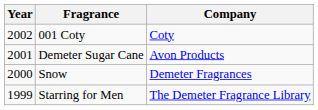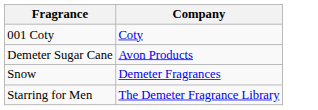 <table class="wikitable sortable">
 <tr>
-<th>Year</th>
 <th>Fragrance</th>
 <th>Company</th>
 </tr>
 <tr>
-<td>2002</td>
 <td>001 Coty</td>
 <td><a href='#'>Coty</a></td>
 </tr>
 <tr>
-<td>2001</td>
 <td>Demeter Sugar Cane</td>
 <td><a href='#'>Avon Products</a></td>
 </tr>
 <tr>
-<td>2000</td>
 <td>Snow</td>
 <td><a href='#'>Demeter Fragrances</a></td>
 </tr>
 <tr>
-<td>1999</td>
 <td>Starring for Men</td>
 <td><a href='#'>The Demeter Fragrance Library</a></td>
 </tr>
 </table>
